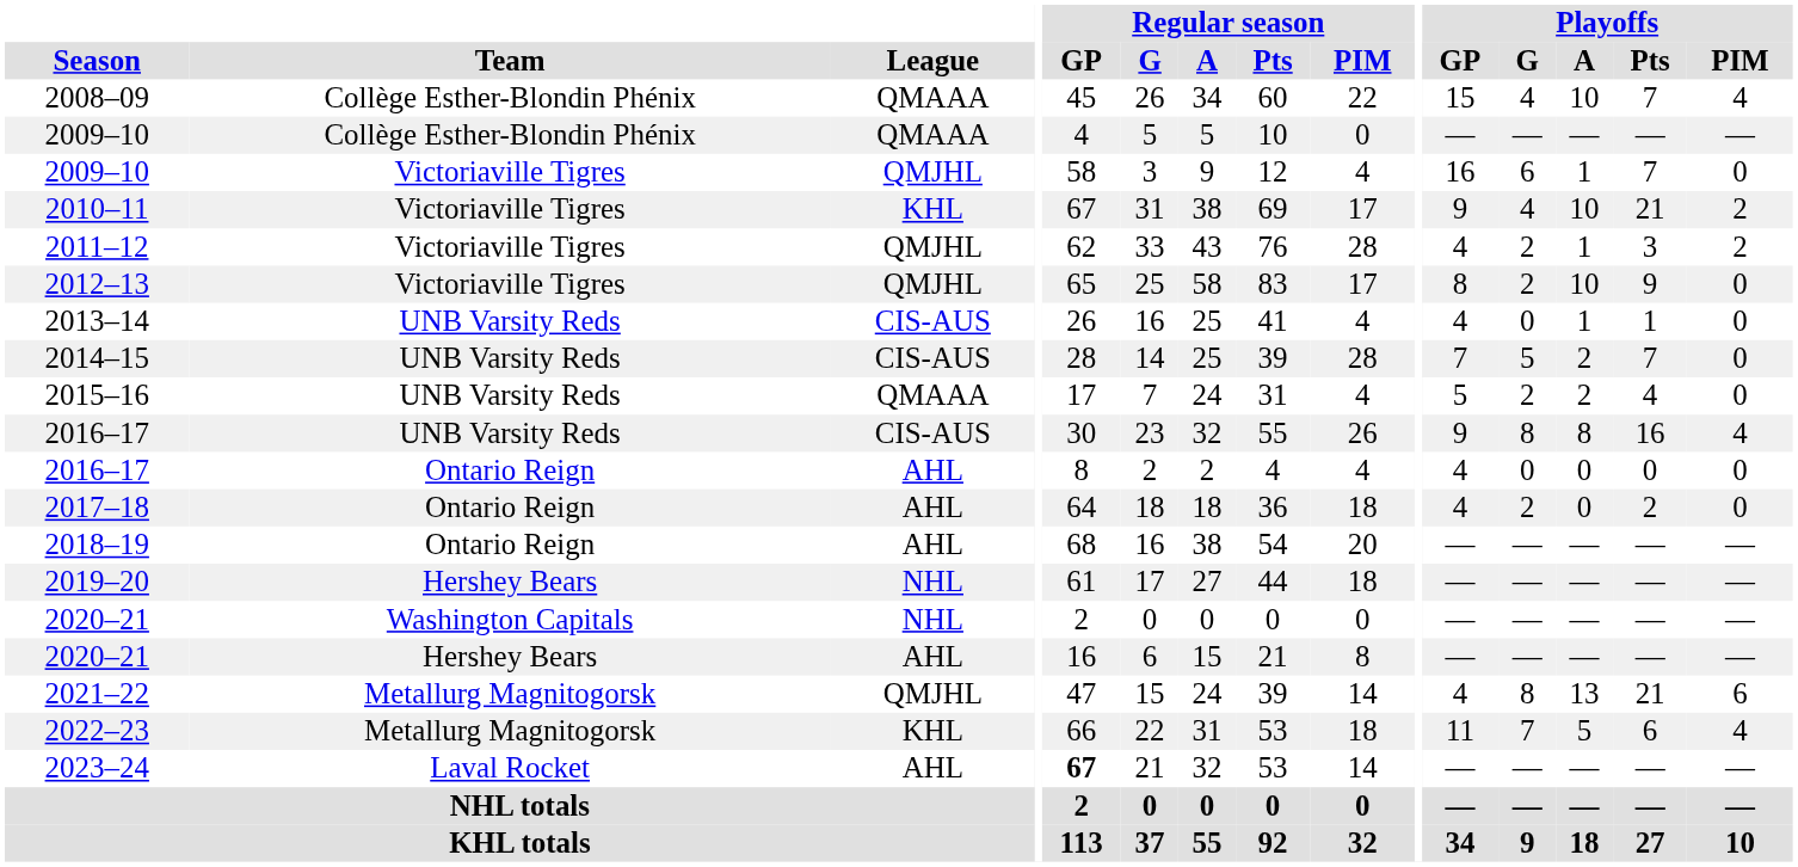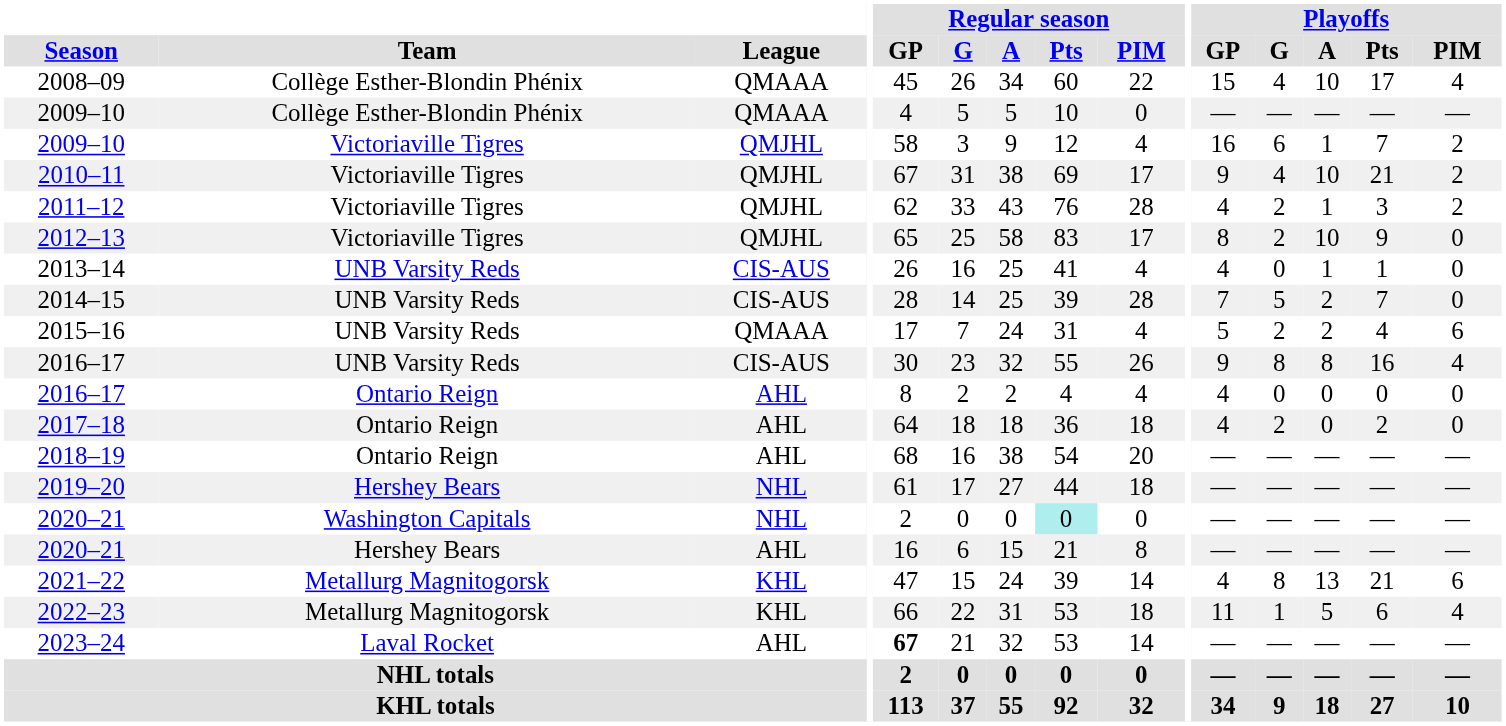 <table border="0" cellpadding="1" cellspacing="0" style="text-align:center; width:60em">
 <tr bgcolor="#e0e0e0">
 <th colspan="3" bgcolor="#ffffff"></th>
 <th rowspan="99" bgcolor="#ffffff"></th>
 <th colspan="5"><a href='#'>Regular season</a></th>
 <th rowspan="99" bgcolor="#ffffff"></th>
 <th colspan="5"><a href='#'>Playoffs</a></th>
 </tr>
 <tr bgcolor="#e0e0e0">
 <th><a href='#'>Season</a></th>
 <th>Team</th>
 <th>League</th>
 <th>GP</th>
 <th><a href='#'>G</a></th>
 <th><a href='#'>A</a></th>
 <th><a href='#'>Pts</a></th>
 <th><a href='#'>PIM</a></th>
 <th>GP</th>
 <th>G</th>
 <th>A</th>
 <th>Pts</th>
 <th>PIM</th>
 </tr>
 <tr>
 <td>2008–09</td>
 <td>Collège Esther-Blondin Phénix</td>
 <td>QMAAA</td>
 <td>45</td>
 <td>26</td>
 <td>34</td>
 <td>60</td>
 <td>22</td>
 <td>15</td>
 <td>4</td>
 <td>10</td>
-<td>7</td>
+<td>17</td>
 <td>4</td>
 </tr>
 <tr bgcolor="#f0f0f0">
 <td>2009–10</td>
 <td>Collège Esther-Blondin Phénix</td>
 <td>QMAAA</td>
 <td>4</td>
 <td>5</td>
 <td>5</td>
 <td>10</td>
 <td>0</td>
 <td>—</td>
 <td>—</td>
 <td>—</td>
 <td>—</td>
 <td>—</td>
 </tr>
 <tr>
 <td><a href='#'>2009–10</a></td>
 <td><a href='#'>Victoriaville Tigres</a></td>
 <td><a href='#'>QMJHL</a></td>
 <td>58</td>
 <td>3</td>
 <td>9</td>
 <td>12</td>
 <td>4</td>
 <td>16</td>
 <td>6</td>
 <td>1</td>
 <td>7</td>
-<td>0</td>
+<td>2</td>
 </tr>
 <tr bgcolor="#f0f0f0">
 <td><a href='#'>2010–11</a></td>
 <td>Victoriaville Tigres</td>
-<td><a href='#'>KHL</a></td>
+<td>QMJHL</td>
 <td>67</td>
 <td>31</td>
 <td>38</td>
 <td>69</td>
 <td>17</td>
 <td>9</td>
 <td>4</td>
 <td>10</td>
 <td>21</td>
 <td>2</td>
 </tr>
 <tr>
 <td><a href='#'>2011–12</a></td>
 <td>Victoriaville Tigres</td>
 <td>QMJHL</td>
 <td>62</td>
 <td>33</td>
 <td>43</td>
 <td>76</td>
 <td>28</td>
 <td>4</td>
 <td>2</td>
 <td>1</td>
 <td>3</td>
 <td>2</td>
 </tr>
 <tr bgcolor="#f0f0f0">
 <td><a href='#'>2012–13</a></td>
 <td>Victoriaville Tigres</td>
 <td>QMJHL</td>
 <td>65</td>
 <td>25</td>
 <td>58</td>
 <td>83</td>
 <td>17</td>
 <td>8</td>
 <td>2</td>
 <td>10</td>
 <td>9</td>
 <td>0</td>
 </tr>
 <tr>
 <td>2013–14</td>
 <td><a href='#'>UNB Varsity Reds</a></td>
 <td><a href='#'>CIS-AUS</a></td>
 <td>26</td>
 <td>16</td>
 <td>25</td>
 <td>41</td>
 <td>4</td>
 <td>4</td>
 <td>0</td>
 <td>1</td>
 <td>1</td>
 <td>0</td>
 </tr>
 <tr bgcolor="#f0f0f0">
 <td>2014–15</td>
 <td>UNB Varsity Reds</td>
 <td>CIS-AUS</td>
 <td>28</td>
 <td>14</td>
 <td>25</td>
 <td>39</td>
 <td>28</td>
 <td>7</td>
 <td>5</td>
 <td>2</td>
 <td>7</td>
 <td>0</td>
 </tr>
 <tr>
 <td>2015–16</td>
 <td>UNB Varsity Reds</td>
 <td>QMAAA</td>
 <td>17</td>
 <td>7</td>
 <td>24</td>
 <td>31</td>
 <td>4</td>
 <td>5</td>
 <td>2</td>
 <td>2</td>
 <td>4</td>
-<td>0</td>
+<td>6</td>
 </tr>
 <tr bgcolor="#f0f0f0">
 <td>2016–17</td>
 <td>UNB Varsity Reds</td>
 <td>CIS-AUS</td>
 <td>30</td>
 <td>23</td>
 <td>32</td>
 <td>55</td>
 <td>26</td>
 <td>9</td>
 <td>8</td>
 <td>8</td>
 <td>16</td>
 <td>4</td>
 </tr>
 <tr>
 <td><a href='#'>2016–17</a></td>
 <td><a href='#'>Ontario Reign</a></td>
 <td><a href='#'>AHL</a></td>
 <td>8</td>
 <td>2</td>
 <td>2</td>
 <td>4</td>
 <td>4</td>
 <td>4</td>
 <td>0</td>
 <td>0</td>
 <td>0</td>
 <td>0</td>
 </tr>
 <tr bgcolor="#f0f0f0">
 <td><a href='#'>2017–18</a></td>
 <td>Ontario Reign</td>
 <td>AHL</td>
 <td>64</td>
 <td>18</td>
 <td>18</td>
 <td>36</td>
 <td>18</td>
 <td>4</td>
 <td>2</td>
 <td>0</td>
 <td>2</td>
 <td>0</td>
 </tr>
 <tr>
 <td><a href='#'>2018–19</a></td>
 <td>Ontario Reign</td>
 <td>AHL</td>
 <td>68</td>
 <td>16</td>
 <td>38</td>
 <td>54</td>
 <td>20</td>
 <td>—</td>
 <td>—</td>
 <td>—</td>
 <td>—</td>
 <td>—</td>
 </tr>
 <tr bgcolor="#f0f0f0">
 <td><a href='#'>2019–20</a></td>
 <td><a href='#'>Hershey Bears</a></td>
 <td><a href='#'>NHL</a></td>
 <td>61</td>
 <td>17</td>
 <td>27</td>
 <td>44</td>
 <td>18</td>
 <td>—</td>
 <td>—</td>
 <td>—</td>
 <td>—</td>
 <td>—</td>
 </tr>
 <tr>
 <td><a href='#'>2020–21</a></td>
 <td><a href='#'>Washington Capitals</a></td>
 <td><a href='#'>NHL</a></td>
 <td>2</td>
 <td>0</td>
 <td>0</td>
-<td>0</td>
+<td style="background: paleturquoise;">0</td>
 <td>0</td>
 <td>—</td>
 <td>—</td>
 <td>—</td>
 <td>—</td>
 <td>—</td>
 </tr>
 <tr bgcolor="#f0f0f0">
 <td><a href='#'>2020–21</a></td>
 <td>Hershey Bears</td>
 <td>AHL</td>
 <td>16</td>
 <td>6</td>
 <td>15</td>
 <td>21</td>
 <td>8</td>
 <td>—</td>
 <td>—</td>
 <td>—</td>
 <td>—</td>
 <td>—</td>
 </tr>
 <tr>
 <td><a href='#'>2021–22</a></td>
 <td><a href='#'>Metallurg Magnitogorsk</a></td>
-<td>QMJHL</td>
+<td><a href='#'>KHL</a></td>
 <td>47</td>
 <td>15</td>
 <td>24</td>
 <td>39</td>
 <td>14</td>
 <td>4</td>
 <td>8</td>
 <td>13</td>
 <td>21</td>
 <td>6</td>
 </tr>
 <tr bgcolor="#f0f0f0">
 <td><a href='#'>2022–23</a></td>
 <td>Metallurg Magnitogorsk</td>
 <td>KHL</td>
 <td>66</td>
 <td>22</td>
 <td>31</td>
 <td>53</td>
 <td>18</td>
 <td>11</td>
-<td>7</td>
+<td>1</td>
 <td>5</td>
 <td>6</td>
 <td>4</td>
 </tr>
 <tr>
 <td><a href='#'>2023–24</a></td>
 <td><a href='#'>Laval Rocket</a></td>
 <td>AHL</td>
 <td><strong>67</strong></td>
 <td>21</td>
 <td>32</td>
 <td>53</td>
 <td>14</td>
 <td>—</td>
 <td>—</td>
 <td>—</td>
 <td>—</td>
 <td>—</td>
 </tr>
 <tr bgcolor="#e0e0e0">
 <th colspan="3">NHL totals</th>
 <th>2</th>
 <th>0</th>
 <th>0</th>
 <th>0</th>
 <th>0</th>
 <th>—</th>
 <th>—</th>
 <th>—</th>
 <th>—</th>
 <th>—</th>
 </tr>
 <tr bgcolor="#e0e0e0">
 <th colspan="3">KHL totals</th>
 <th>113</th>
 <th>37</th>
 <th>55</th>
 <th>92</th>
 <th>32</th>
 <th>34</th>
 <th>9</th>
 <th>18</th>
 <th>27</th>
 <th>10</th>
 </tr>
 </table>
